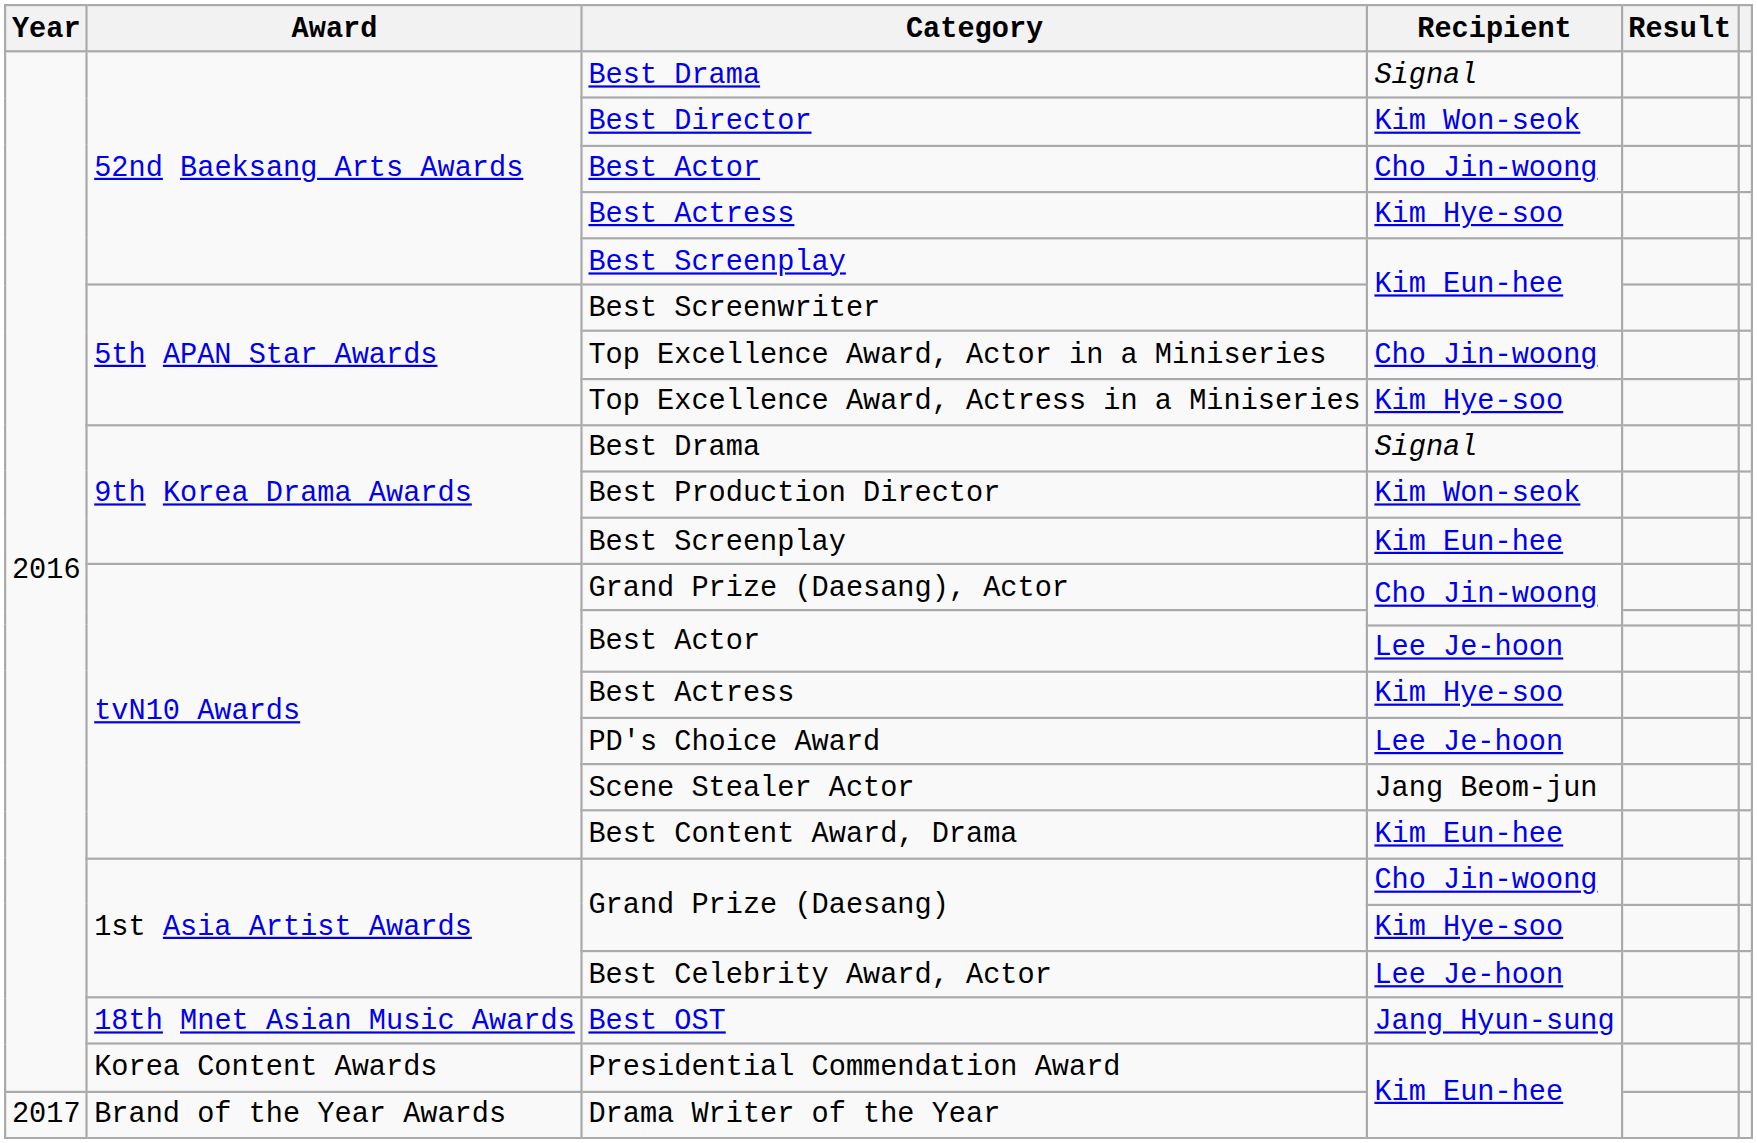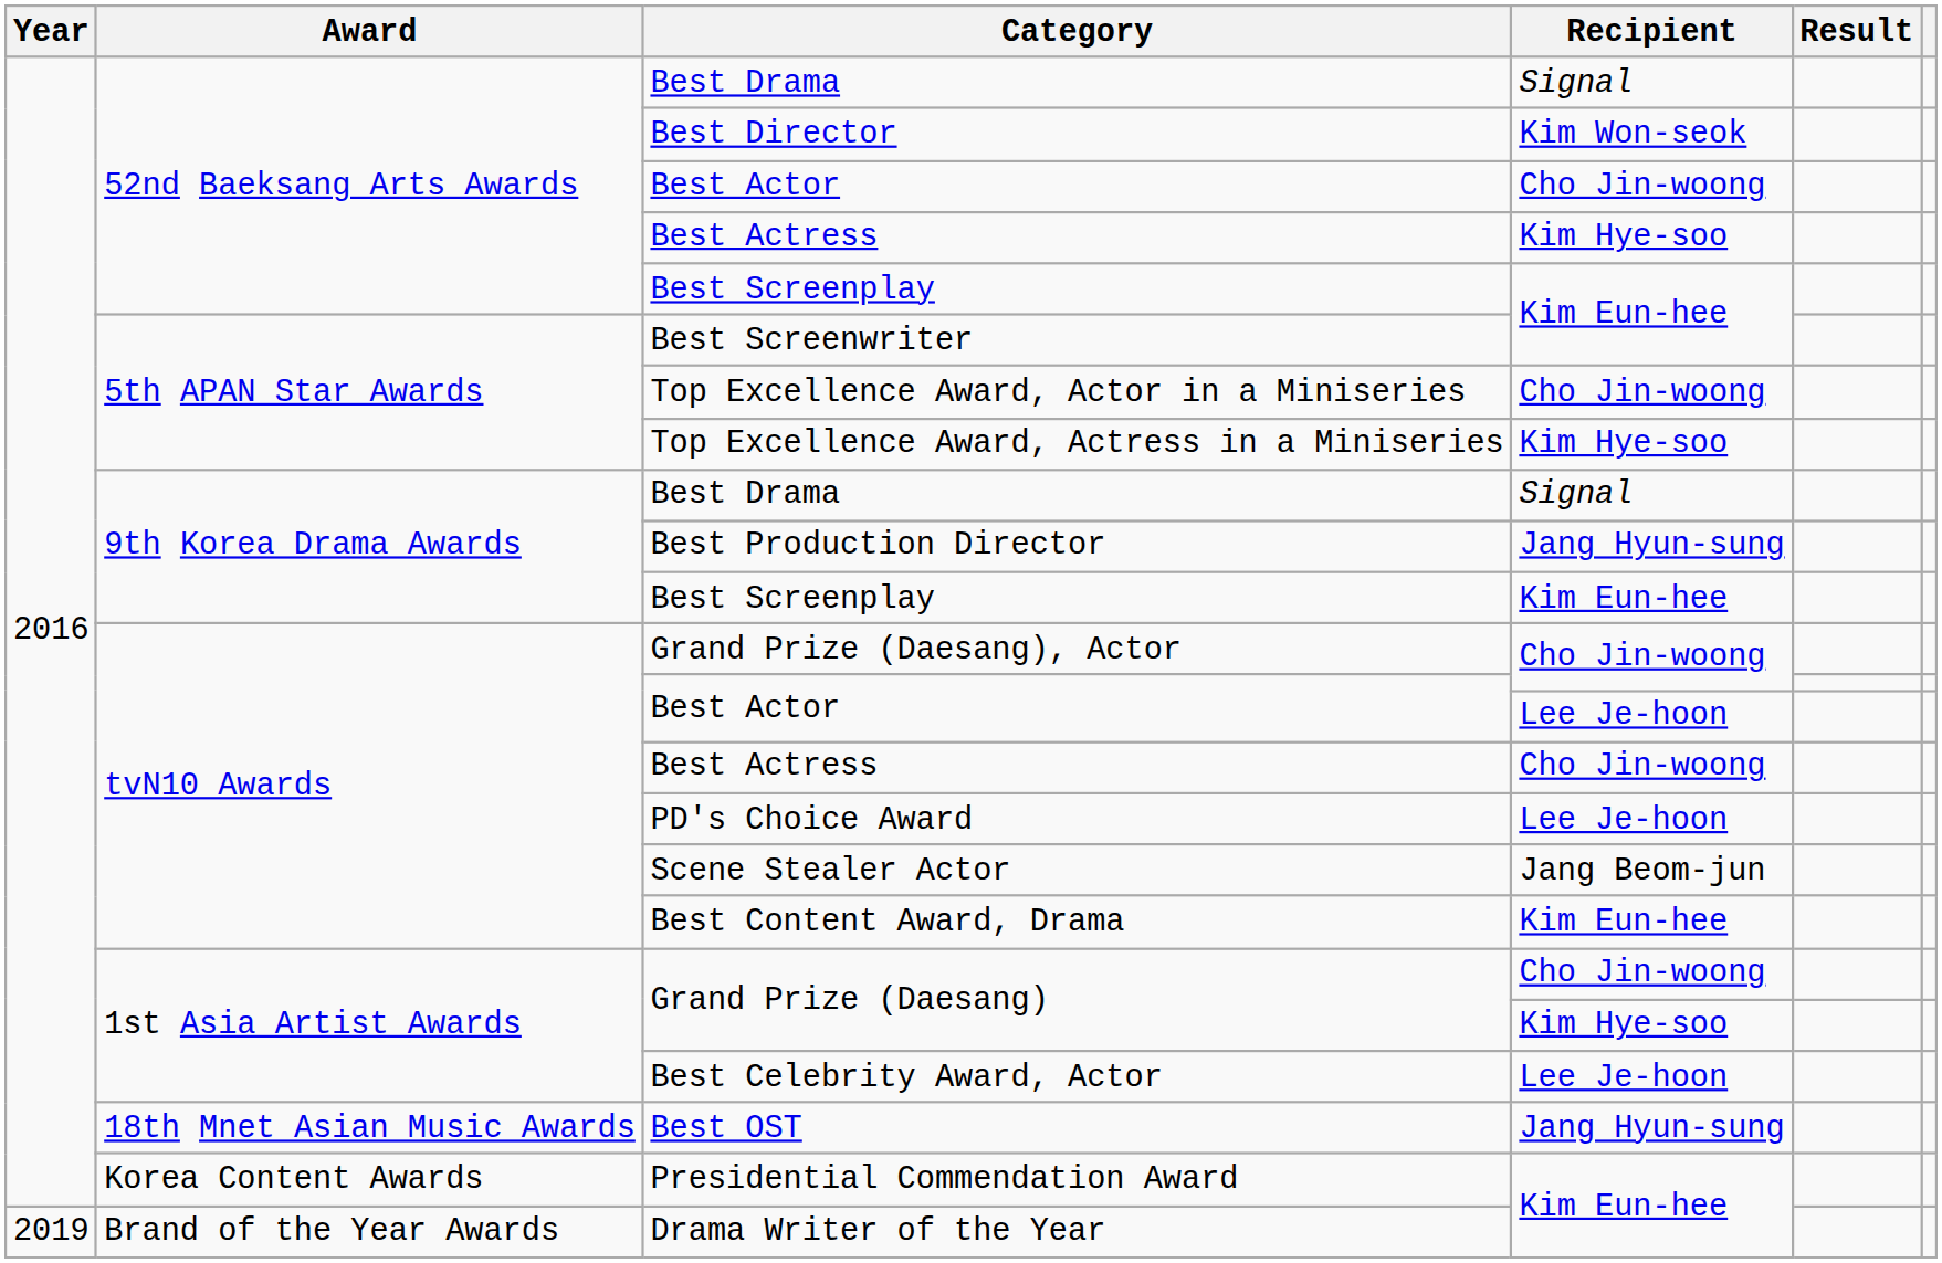 <table class="wikitable sortable">
 <tr>
 <th scope="col">Year</th>
 <th>Award</th>
 <th scope="col">Category</th>
 <th>Recipient</th>
 <th scope="col">Result</th>
 <th scope="col" class="unsortable"></th>
 </tr>
 <tr>
 <td rowspan="23">2016</td>
 <td rowspan="5"><a href='#'>52nd</a> <a href='#'>Baeksang Arts Awards</a></td>
 <td><a href='#'>Best Drama</a></td>
 <td><em>Signal</em></td>
 <td></td>
 <td></td>
 </tr>
 <tr>
 <td><a href='#'>Best Director</a></td>
 <td><a href='#'>Kim Won-seok</a></td>
 <td></td>
 <td></td>
 </tr>
 <tr>
 <td><a href='#'>Best Actor</a></td>
 <td><a href='#'>Cho Jin-woong</a></td>
 <td></td>
 <td></td>
 </tr>
 <tr>
 <td><a href='#'>Best Actress</a></td>
 <td><a href='#'>Kim Hye-soo</a></td>
 <td></td>
 <td></td>
 </tr>
 <tr>
 <td><a href='#'>Best Screenplay</a></td>
 <td rowspan="2"><a href='#'>Kim Eun-hee</a></td>
 <td></td>
 <td></td>
 </tr>
 <tr>
 <td rowspan="3"><a href='#'>5th</a> <a href='#'>APAN Star Awards</a></td>
 <td>Best Screenwriter</td>
 <td></td>
 <td></td>
 </tr>
 <tr>
 <td>Top Excellence Award, Actor in a Miniseries</td>
 <td><a href='#'>Cho Jin-woong</a></td>
 <td></td>
 <td></td>
 </tr>
 <tr>
 <td>Top Excellence Award, Actress in a Miniseries</td>
 <td><a href='#'>Kim Hye-soo</a></td>
 <td></td>
 <td></td>
 </tr>
 <tr>
 <td rowspan="3"><a href='#'>9th</a> <a href='#'>Korea Drama Awards</a></td>
 <td>Best Drama</td>
 <td><em>Signal</em></td>
 <td></td>
 <td></td>
 </tr>
 <tr>
 <td>Best Production Director</td>
-<td><a href='#'>Kim Won-seok</a></td>
+<td><a href='#'>Jang Hyun-sung</a></td>
 <td></td>
 <td></td>
 </tr>
 <tr>
 <td>Best Screenplay</td>
 <td><a href='#'>Kim Eun-hee</a></td>
 <td></td>
 <td></td>
 </tr>
 <tr>
 <td rowspan="7"><a href='#'>tvN10 Awards</a></td>
 <td>Grand Prize (Daesang), Actor</td>
 <td rowspan="2"><a href='#'>Cho Jin-woong</a></td>
 <td></td>
 <td></td>
 </tr>
 <tr>
 <td rowspan="2">Best Actor</td>
 <td></td>
 <td></td>
 </tr>
 <tr>
 <td><a href='#'>Lee Je-hoon</a></td>
 <td></td>
 <td></td>
 </tr>
 <tr>
 <td>Best Actress</td>
-<td><a href='#'>Kim Hye-soo</a></td>
+<td><a href='#'>Cho Jin-woong</a></td>
 <td></td>
 <td></td>
 </tr>
 <tr>
 <td>PD's Choice Award</td>
 <td><a href='#'>Lee Je-hoon</a></td>
 <td></td>
 <td></td>
 </tr>
 <tr>
 <td>Scene Stealer Actor</td>
 <td>Jang Beom-jun</td>
 <td></td>
 <td></td>
 </tr>
 <tr>
 <td>Best Content Award, Drama</td>
 <td><a href='#'>Kim Eun-hee</a></td>
 <td></td>
 <td></td>
 </tr>
 <tr>
 <td rowspan="3">1st <a href='#'>Asia Artist Awards</a></td>
 <td rowspan="2">Grand Prize (Daesang)</td>
 <td><a href='#'>Cho Jin-woong</a></td>
 <td></td>
 <td></td>
 </tr>
 <tr>
 <td><a href='#'>Kim Hye-soo</a></td>
 <td></td>
 <td></td>
 </tr>
 <tr>
 <td>Best Celebrity Award, Actor</td>
 <td><a href='#'>Lee Je-hoon</a></td>
 <td></td>
 <td></td>
 </tr>
 <tr>
 <td><a href='#'>18th</a> <a href='#'>Mnet Asian Music Awards</a></td>
 <td><a href='#'>Best OST</a></td>
 <td><a href='#'>Jang Hyun-sung</a></td>
 <td></td>
 <td></td>
 </tr>
 <tr>
 <td>Korea Content Awards</td>
 <td>Presidential Commendation Award</td>
 <td rowspan="2"><a href='#'>Kim Eun-hee</a></td>
 <td></td>
 <td></td>
 </tr>
 <tr>
-<td>2017</td>
+<td>2019</td>
 <td>Brand of the Year Awards</td>
 <td>Drama Writer of the Year</td>
 <td></td>
 <td></td>
 </tr>
 </table>
